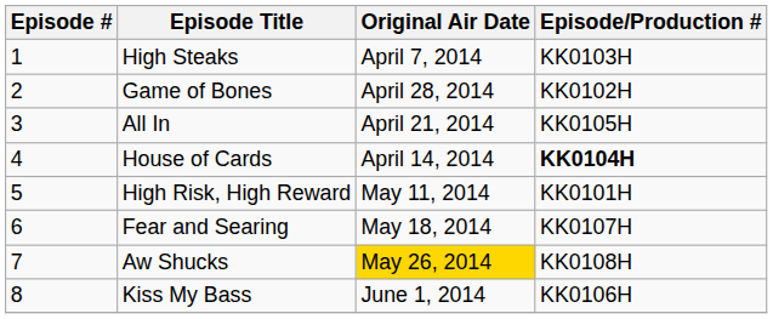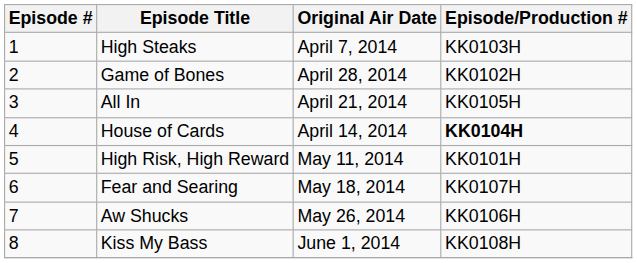 <table class="wikitable">
 <tr>
 <th>Episode #</th>
 <th>Episode Title</th>
 <th>Original Air Date</th>
 <th>Episode/Production #</th>
 </tr>
 <tr>
 <td>1</td>
 <td>High Steaks</td>
 <td>April 7, 2014</td>
 <td>KK0103H</td>
 </tr>
 <tr>
 <td>2</td>
 <td>Game of Bones</td>
 <td>April 28, 2014</td>
 <td>KK0102H</td>
 </tr>
 <tr>
 <td>3</td>
 <td>All In</td>
 <td>April 21, 2014</td>
 <td>KK0105H</td>
 </tr>
 <tr>
 <td>4</td>
 <td>House of Cards</td>
 <td>April 14, 2014</td>
 <td><strong>KK0104H</strong></td>
 </tr>
 <tr>
 <td>5</td>
 <td>High Risk, High Reward</td>
 <td>May 11, 2014</td>
 <td>KK0101H</td>
 </tr>
 <tr>
 <td>6</td>
 <td>Fear and Searing</td>
 <td>May 18, 2014</td>
 <td>KK0107H</td>
 </tr>
 <tr>
 <td>7</td>
 <td>Aw Shucks</td>
-<td style="background: gold;">May 26, 2014</td>
-<td>KK0108H</td>
+<td>May 26, 2014</td>
+<td>KK0106H</td>
 </tr>
 <tr>
 <td>8</td>
 <td>Kiss My Bass</td>
 <td>June 1, 2014</td>
-<td>KK0106H</td>
+<td>KK0108H</td>
 </tr>
 <tr>
 </tr>
 </table>
